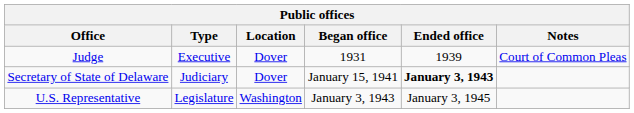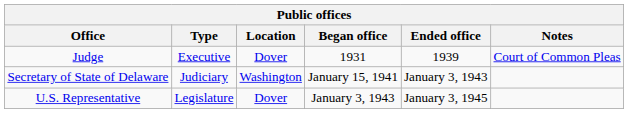 <table class=wikitable style="text-align: center;">
 <tr>
 <th colspan=7>Public offices</th>
 </tr>
 <tr>
 <th>Office</th>
 <th>Type</th>
 <th>Location</th>
 <th>Began office</th>
 <th>Ended office</th>
 <th>Notes</th>
 </tr>
 <tr>
 <td><a href='#'>Judge</a></td>
 <td><a href='#'>Executive</a></td>
 <td><a href='#'>Dover</a></td>
 <td>1931</td>
 <td>1939</td>
 <td><a href='#'>Court of Common Pleas</a></td>
 </tr>
 <tr>
 <td><a href='#'>Secretary of State of Delaware</a></td>
 <td><a href='#'>Judiciary</a></td>
-<td><a href='#'>Dover</a></td>
+<td><a href='#'>Washington</a></td>
 <td>January 15, 1941</td>
-<td><strong>January 3, 1943</strong></td>
+<td>January 3, 1943</td>
 <td></td>
 </tr>
 <tr>
 <td><a href='#'>U.S. Representative</a></td>
 <td><a href='#'>Legislature</a></td>
-<td><a href='#'>Washington</a></td>
+<td><a href='#'>Dover</a></td>
 <td>January 3, 1943</td>
 <td>January 3, 1945</td>
 <td></td>
 </tr>
 </table>
